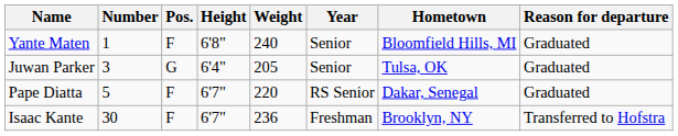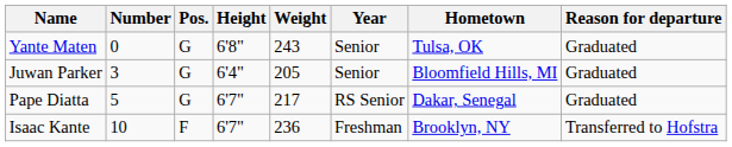 <table class="wikitable sortable" border="1">
 <tr>
 <th>Name</th>
 <th>Number</th>
 <th>Pos.</th>
 <th>Height</th>
 <th>Weight</th>
 <th>Year</th>
 <th>Hometown</th>
 <th class="unsortable">Reason for departure</th>
 </tr>
 <tr>
 <td><a href='#'>Yante Maten</a></td>
-<td>1</td>
-<td>F</td>
+<td>0</td>
+<td>G</td>
 <td>6'8"</td>
-<td>240</td>
+<td>243</td>
 <td>Senior</td>
-<td><a href='#'>Bloomfield Hills, MI</a></td>
+<td><a href='#'>Tulsa, OK</a></td>
 <td>Graduated</td>
 </tr>
 <tr>
 <td>Juwan Parker</td>
 <td>3</td>
 <td>G</td>
 <td>6'4"</td>
 <td>205</td>
 <td>Senior</td>
-<td><a href='#'>Tulsa, OK</a></td>
+<td><a href='#'>Bloomfield Hills, MI</a></td>
 <td>Graduated</td>
 </tr>
 <tr>
 <td>Pape Diatta</td>
 <td>5</td>
-<td>F</td>
+<td>G</td>
 <td>6'7"</td>
-<td>220</td>
+<td>217</td>
 <td>RS Senior</td>
 <td><a href='#'>Dakar, Senegal</a></td>
 <td>Graduated</td>
 </tr>
 <tr>
 <td>Isaac Kante</td>
-<td>30</td>
+<td>10</td>
 <td>F</td>
 <td>6'7"</td>
 <td>236</td>
 <td>Freshman</td>
 <td><a href='#'>Brooklyn, NY</a></td>
 <td>Transferred to <a href='#'>Hofstra</a></td>
 </tr>
 </table>
